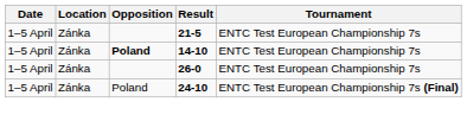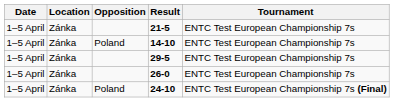 <table class="wikitable">
 <tr align="left">
 <th>Date</th>
 <th>Location</th>
 <th>Opposition</th>
 <th>Result</th>
 <th>Tournament</th>
 </tr>
 <tr>
 <td>1–5 April</td>
 <td>Zánka</td>
 <td></td>
 <td><strong>21-5</strong></td>
 <td>ENTC Test European Championship 7s</td>
 </tr>
 <tr>
 <td>1–5 April</td>
 <td>Zánka</td>
-<td><strong> Poland</strong></td>
+<td> Poland</td>
 <td><strong>14-10</strong></td>
+<td>ENTC Test European Championship 7s</td>
+</tr>
+<tr>
+<td>1–5 April</td>
+<td>Zánka</td>
+<td></td>
+<td><strong>29-5</strong></td>
 <td>ENTC Test European Championship 7s</td>
 </tr>
 <tr>
 <td>1–5 April</td>
 <td>Zánka</td>
 <td></td>
 <td><strong>26-0</strong></td>
 <td>ENTC Test European Championship 7s</td>
 </tr>
 <tr>
 <td>1–5 April</td>
 <td>Zánka</td>
 <td> Poland</td>
 <td><strong>24-10</strong></td>
 <td>ENTC Test European Championship 7s <strong>(Final)</strong></td>
 </tr>
 </table>
